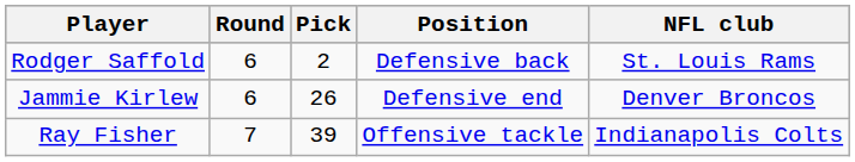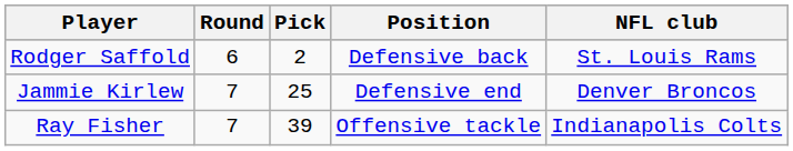 <table class="wikitable" style="text-align:center;">
 <tr style="background:#C0C0C0;">
 <th>Player</th>
 <th>Round</th>
 <th>Pick</th>
 <th>Position</th>
 <th>NFL club</th>
 </tr>
 <tr>
 <td><a href='#'>Rodger Saffold</a></td>
 <td>6</td>
 <td>2</td>
 <td><a href='#'>Defensive back</a></td>
 <td><a href='#'>St. Louis Rams</a></td>
 </tr>
 <tr>
 <td><a href='#'>Jammie Kirlew</a></td>
-<td>6</td>
-<td>26</td>
+<td>7</td>
+<td>25</td>
 <td><a href='#'>Defensive end</a></td>
 <td><a href='#'>Denver Broncos</a></td>
 </tr>
 <tr>
 <td><a href='#'>Ray Fisher</a></td>
 <td>7</td>
 <td>39</td>
 <td><a href='#'>Offensive tackle</a></td>
 <td><a href='#'>Indianapolis Colts</a></td>
 </tr>
 </table>
